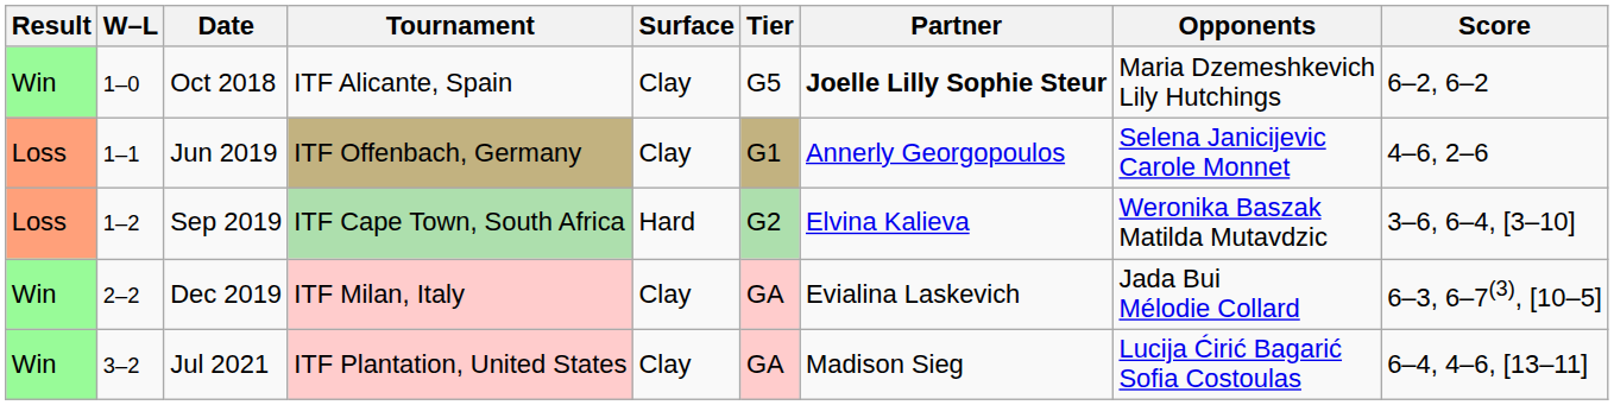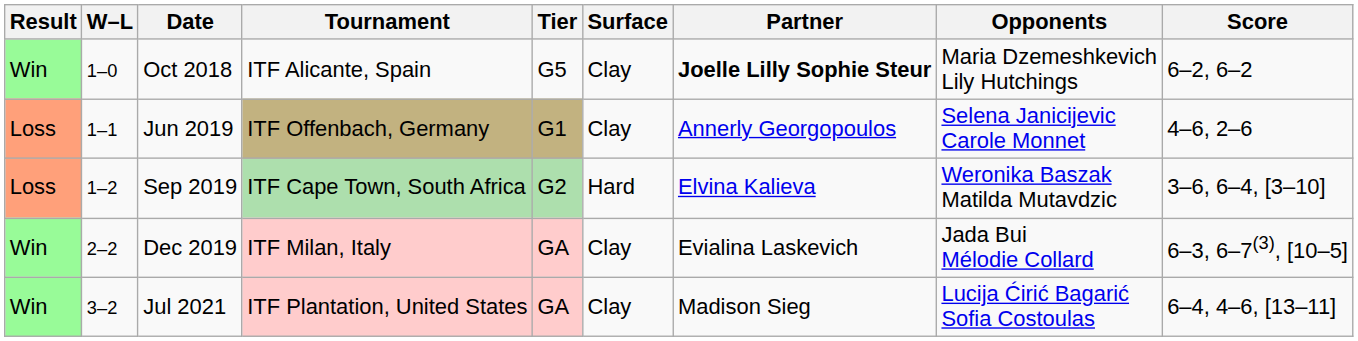 <table class="sortable wikitable">
 <tr>
 <th>Result</th>
 <th class="unsortable">W–L</th>
 <th>Date</th>
 <th>Tournament</th>
+<th>Tier</th>
 <th>Surface</th>
-<th>Tier</th>
 <th>Partner</th>
 <th>Opponents</th>
 <th class="unsortable">Score</th>
 </tr>
 <tr>
 <td bgcolor=98fb98>Win</td>
 <td><small>1–0</small></td>
 <td>Oct 2018</td>
 <td>ITF Alicante, Spain</td>
+<td>G5</td>
 <td>Clay</td>
-<td>G5</td>
 <td><strong> Joelle Lilly Sophie Steur</strong></td>
 <td> Maria Dzemeshkevich <br>  Lily Hutchings</td>
 <td>6–2, 6–2</td>
 </tr>
 <tr>
 <td bgcolor=ffa07a>Loss</td>
 <td><small>1–1</small></td>
 <td>Jun 2019</td>
 <td bgcolor="c2b280">ITF Offenbach, Germany</td>
+<td bgcolor="c2b280">G1</td>
 <td>Clay</td>
-<td bgcolor="c2b280">G1</td>
 <td> <a href='#'>Annerly Georgopoulos</a></td>
 <td> <a href='#'>Selena Janicijevic</a> <br>  <a href='#'>Carole Monnet</a></td>
 <td>4–6, 2–6</td>
 </tr>
 <tr>
 <td bgcolor=ffa07a>Loss</td>
 <td><small>1–2</small></td>
 <td>Sep 2019</td>
 <td bgcolor="addfad">ITF Cape Town, South Africa</td>
+<td bgcolor="addfad">G2</td>
 <td>Hard</td>
-<td bgcolor="addfad">G2</td>
 <td> <a href='#'>Elvina Kalieva</a></td>
 <td> <a href='#'>Weronika Baszak</a> <br>  Matilda Mutavdzic</td>
 <td>3–6, 6–4, [3–10]</td>
 </tr>
 <tr>
 <td bgcolor=98fb98>Win</td>
 <td><small>2–2</small></td>
 <td>Dec 2019</td>
 <td bgcolor="ffcccc">ITF Milan, Italy</td>
+<td bgcolor="ffcccc">GA</td>
 <td>Clay</td>
-<td bgcolor="ffcccc">GA</td>
 <td> Evialina Laskevich</td>
 <td> Jada Bui <br>  <a href='#'>Mélodie Collard</a></td>
 <td>6–3, 6–7<sup>(3)</sup>, [10–5]</td>
 </tr>
 <tr>
 <td bgcolor=98fb98>Win</td>
 <td><small>3–2</small></td>
 <td>Jul 2021</td>
 <td bgcolor="ffcccc">ITF Plantation, United States</td>
+<td bgcolor="ffcccc">GA</td>
 <td>Clay</td>
-<td bgcolor="ffcccc">GA</td>
 <td> Madison Sieg</td>
 <td> <a href='#'>Lucija Ćirić Bagarić</a> <br>  <a href='#'>Sofia Costoulas</a></td>
 <td>6–4, 4–6, [13–11]</td>
 </tr>
 </table>
